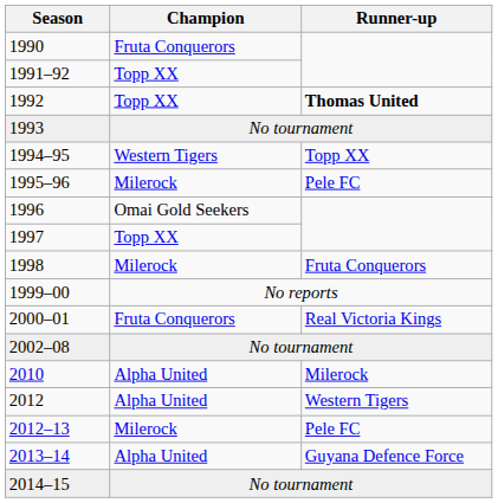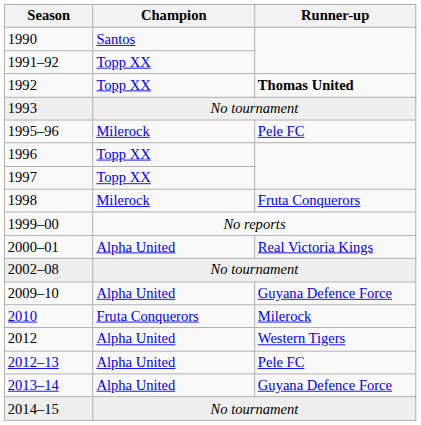 <table class="wikitable sortable">
 <tr>
 <th width=90px>Season</th>
 <th width=170px>Champion</th>
 <th width=170px>Runner-up</th>
 </tr>
 <tr>
 <td>1990</td>
-<td><a href='#'>Fruta Conquerors</a></td>
+<td><a href='#'>Santos</a></td>
 </tr>
 <tr>
 <td>1991–92</td>
 <td><a href='#'>Topp XX</a></td>
 </tr>
 <tr>
 <td>1992</td>
 <td><a href='#'>Topp XX</a></td>
 <td><strong>Thomas United</strong></td>
 </tr>
 <tr bgcolor=#efefef>
 <td>1993</td>
 <td colspan="2" align=center><em>No tournament</em></td>
 </tr>
 <tr>
-<td>1994–95</td>
-<td><a href='#'>Western Tigers</a></td>
-<td><a href='#'>Topp XX</a></td>
-</tr>
-<tr>
 <td>1995–96</td>
 <td><a href='#'>Milerock</a></td>
 <td><a href='#'>Pele FC</a></td>
 </tr>
 <tr>
 <td>1996</td>
-<td>Omai Gold Seekers</td>
+<td><a href='#'>Topp XX</a></td>
 </tr>
 <tr>
 <td>1997</td>
 <td><a href='#'>Topp XX</a></td>
 </tr>
 <tr>
 <td>1998</td>
 <td><a href='#'>Milerock</a></td>
 <td><a href='#'>Fruta Conquerors</a></td>
 </tr>
 <tr>
 <td>1999–00</td>
 <td colspan="2" align=center><em>No reports</em></td>
 </tr>
 <tr>
 <td>2000–01</td>
-<td><a href='#'>Fruta Conquerors</a></td>
+<td><a href='#'>Alpha United</a></td>
 <td><a href='#'>Real Victoria Kings</a></td>
 </tr>
 <tr bgcolor=#efefef>
 <td>2002–08</td>
 <td colspan="2" align=center><em>No tournament</em></td>
 </tr>
 <tr>
+<td>2009–10</td>
+<td><a href='#'>Alpha United</a></td>
+<td><a href='#'>Guyana Defence Force</a></td>
+</tr>
+<tr>
 <td><a href='#'>2010</a></td>
-<td><a href='#'>Alpha United</a></td>
+<td><a href='#'>Fruta Conquerors</a></td>
 <td><a href='#'>Milerock</a></td>
 </tr>
 <tr>
 <td>2012</td>
 <td><a href='#'>Alpha United</a></td>
 <td><a href='#'>Western Tigers</a></td>
 </tr>
 <tr>
 <td><a href='#'>2012–13</a></td>
-<td><a href='#'>Milerock</a></td>
+<td><a href='#'>Alpha United</a></td>
 <td><a href='#'>Pele FC</a></td>
 </tr>
 <tr>
 <td><a href='#'>2013–14</a></td>
 <td><a href='#'>Alpha United</a></td>
 <td><a href='#'>Guyana Defence Force</a></td>
 </tr>
 <tr bgcolor=#efefef>
 <td>2014–15</td>
 <td colspan="2" align=center><em>No tournament</em></td>
 </tr>
 </table>
